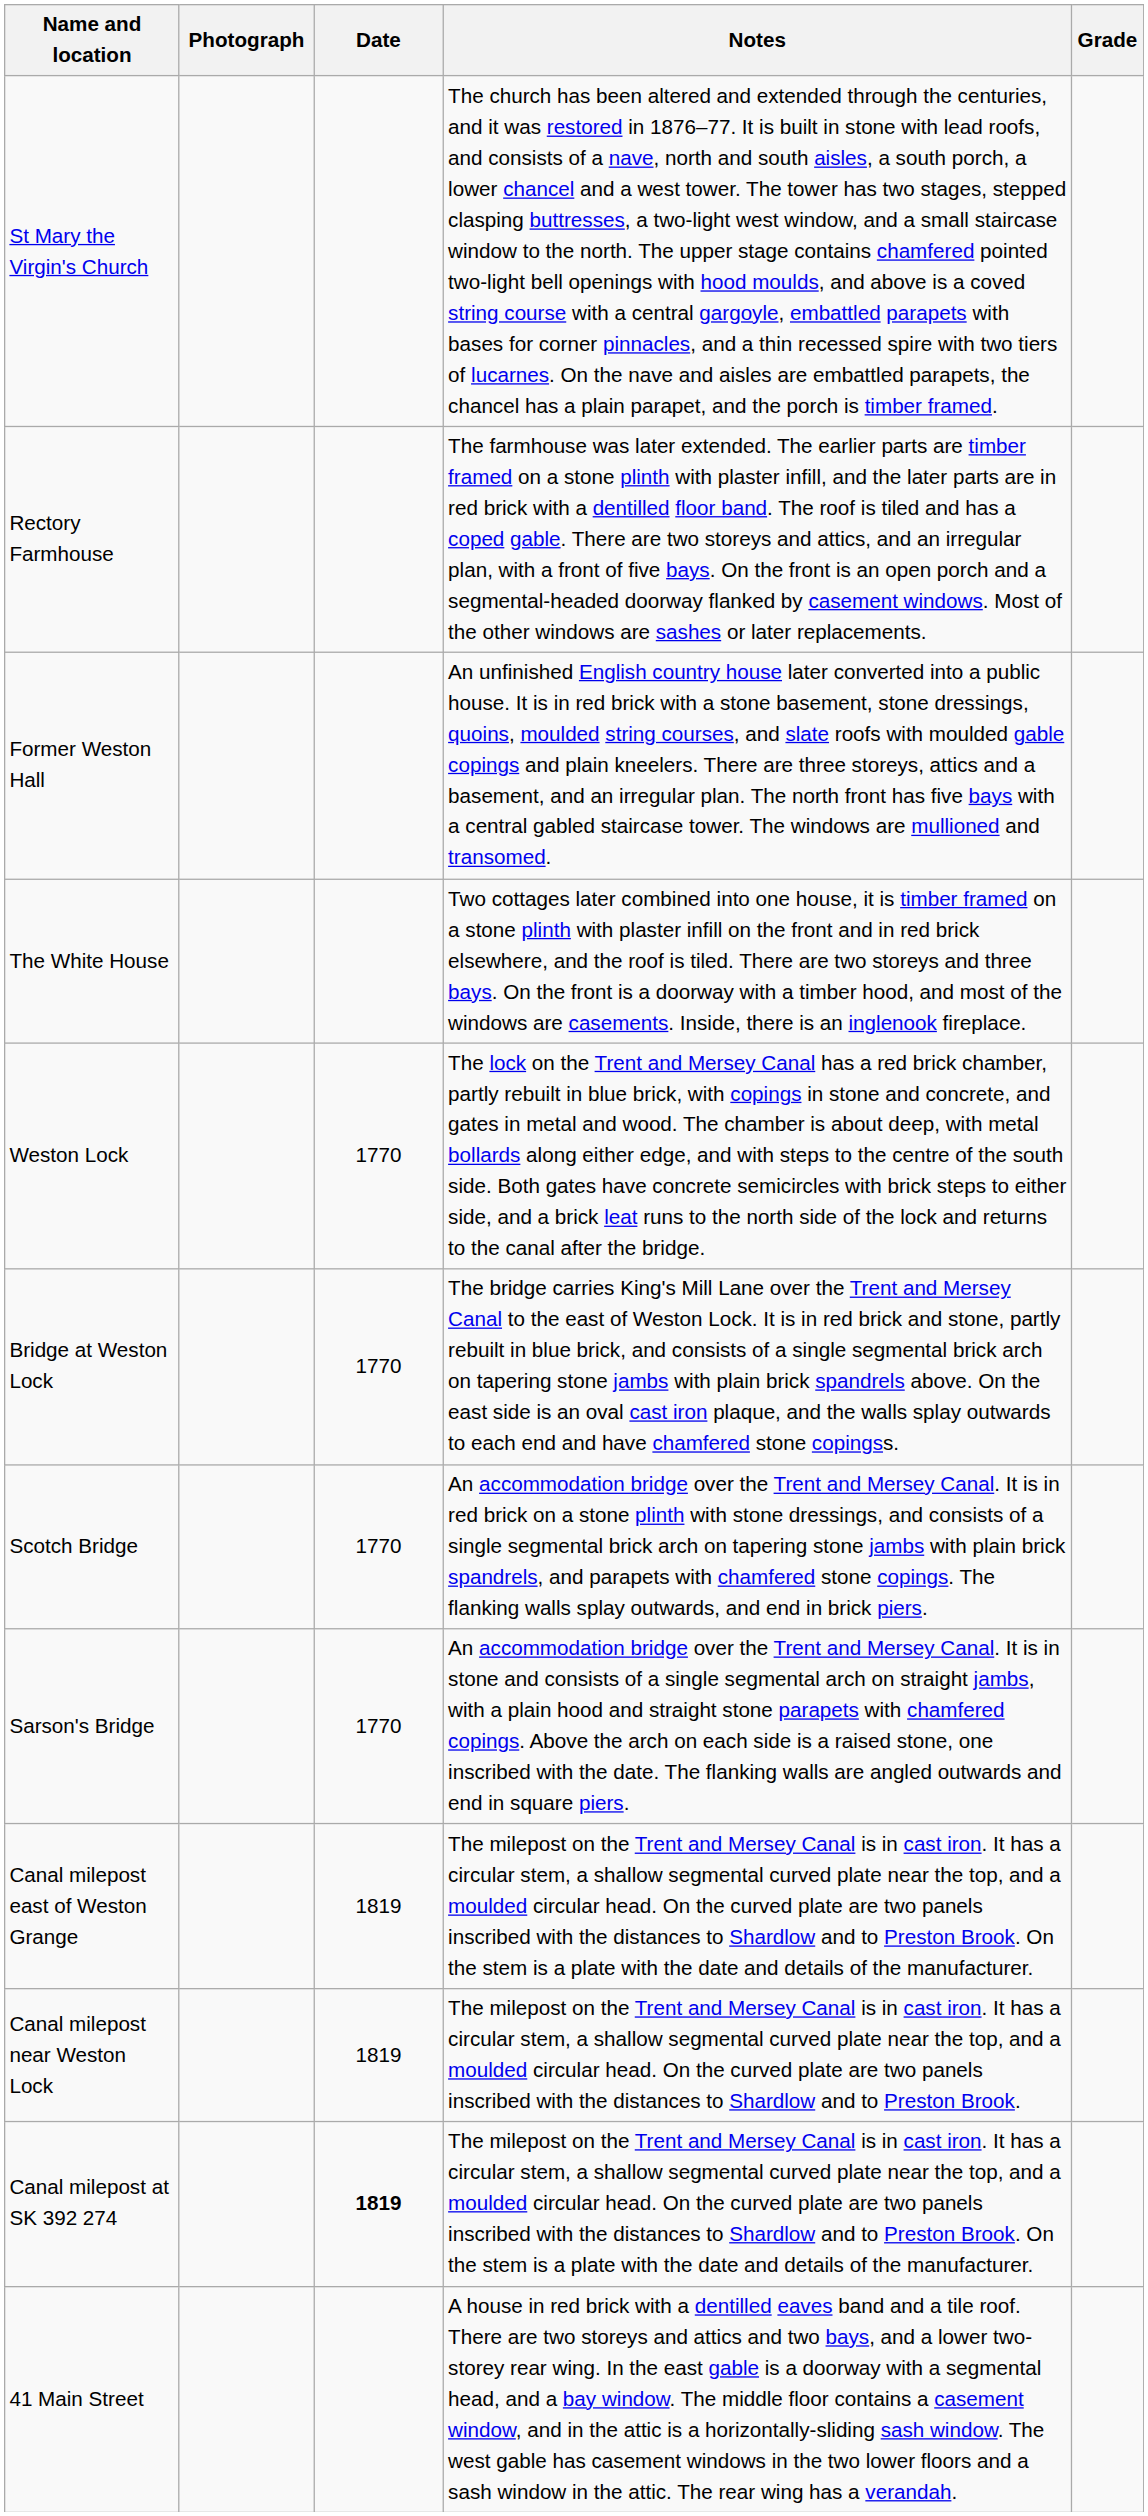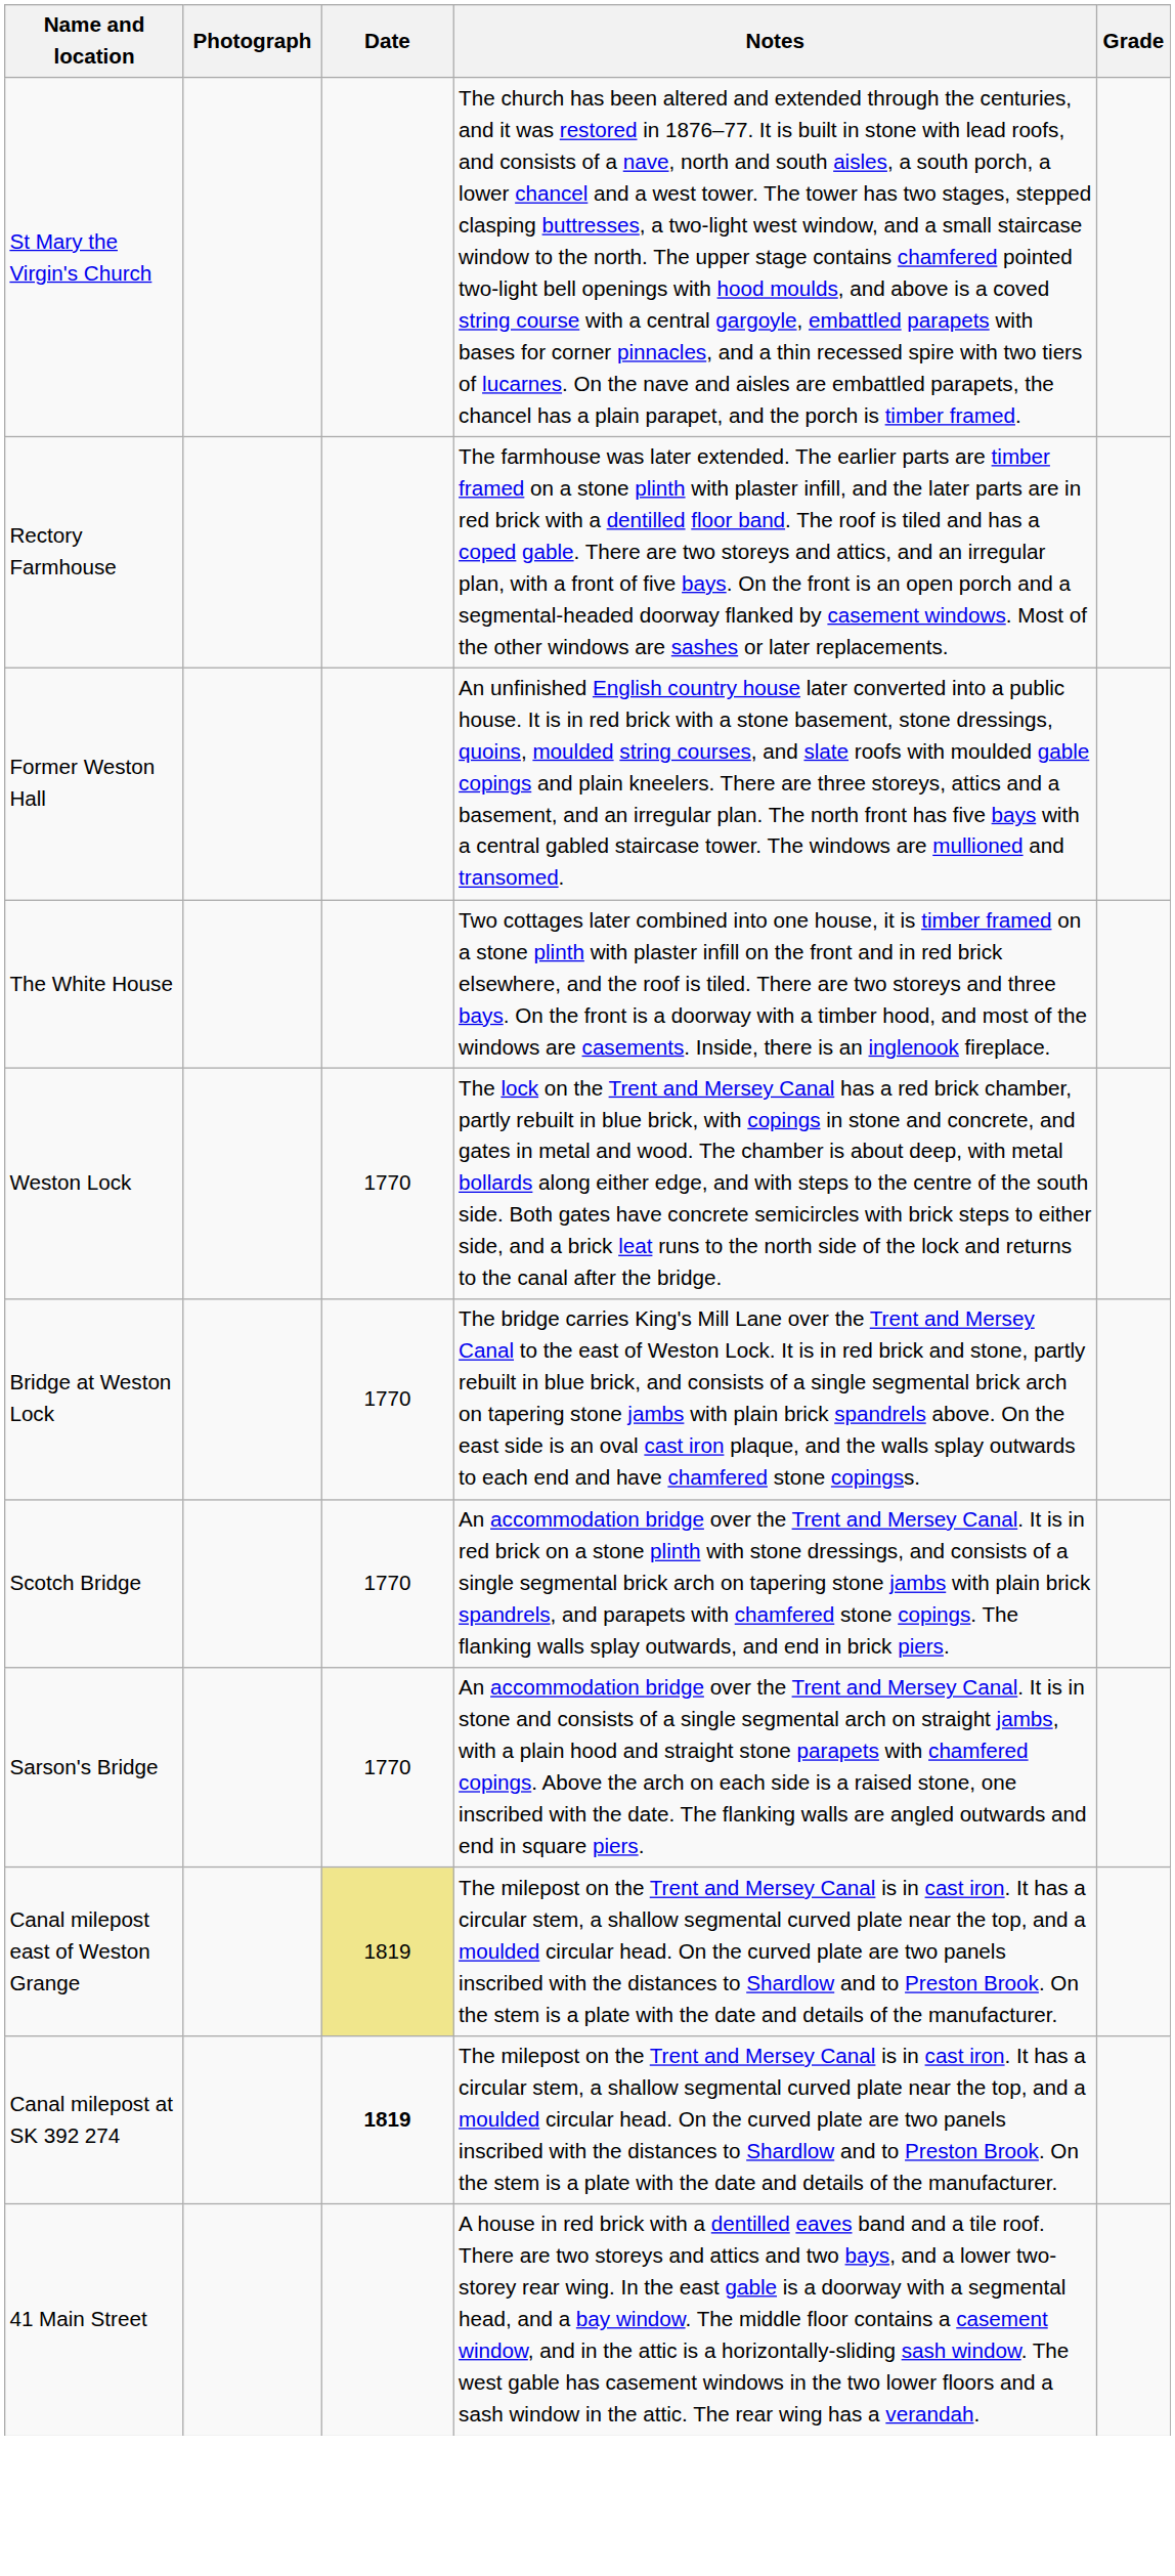 <table class="wikitable sortable plainrowheaders" style="width:100%; border:0; text-align:left; line-height:150%;">
 <tr>
 <th scope="col"  style="width:150px">Name and location</th>
 <th scope="col"  style="width:100px" class="unsortable">Photograph</th>
 <th scope="col"  style="width:120px">Date</th>
 <th scope="col"  style="width:650px" class="unsortable">Notes</th>
 <th scope="col"  style="width:50px">Grade</th>
 </tr>
 <tr>
 <td><a href='#'>St Mary the Virgin's Church</a><br><small></small></td>
 <td></td>
 <td align="center"></td>
 <td>The church has been altered and extended through the centuries, and it was <a href='#'>restored</a> in 1876–77.  It is built in stone with lead roofs, and consists of a <a href='#'>nave</a>, north and south <a href='#'>aisles</a>, a south porch, a lower <a href='#'>chancel</a> and a west tower.  The tower has two stages, stepped clasping <a href='#'>buttresses</a>, a two-light west window, and a small staircase window to the north.  The upper stage contains <a href='#'>chamfered</a> pointed two-light bell openings with <a href='#'>hood moulds</a>, and above is a coved <a href='#'>string course</a> with a central <a href='#'>gargoyle</a>, <a href='#'>embattled</a> <a href='#'>parapets</a> with bases for corner <a href='#'>pinnacles</a>, and a thin recessed spire with two tiers of <a href='#'>lucarnes</a>.  On the nave and aisles are embattled parapets, the chancel has a plain parapet, and the porch is <a href='#'>timber framed</a>.</td>
 <td align="center" ></td>
 </tr>
 <tr>
 <td>Rectory Farmhouse<br><small></small></td>
 <td></td>
 <td align="center"></td>
 <td>The farmhouse was later extended.  The earlier parts are <a href='#'>timber framed</a> on a stone <a href='#'>plinth</a> with plaster infill, and the later parts are in red brick with a <a href='#'>dentilled</a> <a href='#'>floor band</a>.  The roof is tiled and has a <a href='#'>coped</a> <a href='#'>gable</a>.  There are two storeys and attics, and an irregular plan, with a front of five <a href='#'>bays</a>.  On the front is an open porch and a segmental-headed doorway flanked by <a href='#'>casement windows</a>.  Most of the other windows are <a href='#'>sashes</a> or later replacements.</td>
 <td align="center" ></td>
 </tr>
 <tr>
 <td>Former Weston Hall<br><small></small></td>
 <td></td>
 <td align="center"></td>
 <td>An unfinished <a href='#'>English country house</a> later converted into a public house.  It is in red brick with a stone basement, stone dressings, <a href='#'>quoins</a>, <a href='#'>moulded</a> <a href='#'>string courses</a>, and <a href='#'>slate</a> roofs with moulded <a href='#'>gable</a> <a href='#'>copings</a> and plain kneelers.  There are three storeys, attics and a basement, and an irregular plan.  The north front has five <a href='#'>bays</a> with a central gabled staircase tower.  The windows are <a href='#'>mullioned</a> and <a href='#'>transomed</a>.</td>
 <td align="center" ></td>
 </tr>
 <tr>
 <td>The White House<br><small></small></td>
 <td></td>
 <td align="center"></td>
 <td>Two cottages later combined into one house, it is <a href='#'>timber framed</a> on a stone <a href='#'>plinth</a> with plaster infill on the front and in red brick elsewhere, and the roof is tiled.  There are two storeys and three <a href='#'>bays</a>.  On the front is a doorway with a timber hood, and most of the windows are <a href='#'>casements</a>.  Inside, there is an <a href='#'>inglenook</a> fireplace.</td>
 <td align="center" ></td>
 </tr>
 <tr>
 <td>Weston Lock<br><small></small></td>
 <td></td>
 <td align="center">1770</td>
 <td>The <a href='#'>lock</a> on the <a href='#'>Trent and Mersey Canal</a> has a red brick chamber, partly rebuilt in blue brick, with <a href='#'>copings</a> in stone and concrete, and gates in metal and wood.  The chamber is about  deep, with metal <a href='#'>bollards</a> along either edge, and with steps to the centre of the south side.  Both gates have concrete semicircles with brick steps to either side, and a brick <a href='#'>leat</a> runs to the north side of the lock and returns to the canal after the bridge.</td>
 <td align="center" ></td>
 </tr>
 <tr>
 <td>Bridge at Weston Lock<br><small></small></td>
 <td></td>
 <td align="center">1770</td>
 <td>The bridge carries King's Mill Lane over the <a href='#'>Trent and Mersey Canal</a> to the east of Weston Lock.  It is in red brick and stone, partly rebuilt in blue brick, and consists of a single segmental brick arch on tapering stone <a href='#'>jambs</a> with plain brick <a href='#'>spandrels</a> above.  On the east side is an oval <a href='#'>cast iron</a> plaque, and the walls splay outwards to each end and have <a href='#'>chamfered</a> stone <a href='#'>copings</a>s.</td>
 <td align="center" ></td>
 </tr>
 <tr>
 <td>Scotch Bridge<br><small></small></td>
 <td></td>
 <td align="center">1770</td>
 <td>An <a href='#'>accommodation bridge</a> over the <a href='#'>Trent and Mersey Canal</a>.  It is in red brick on a stone <a href='#'>plinth</a> with stone dressings, and consists of a single segmental brick arch on tapering stone <a href='#'>jambs</a> with plain brick <a href='#'>spandrels</a>, and parapets with <a href='#'>chamfered</a> stone <a href='#'>copings</a>.  The flanking walls splay outwards, and end in brick <a href='#'>piers</a>.</td>
 <td align="center" ></td>
 </tr>
 <tr>
 <td>Sarson's Bridge<br><small></small></td>
 <td></td>
 <td align="center">1770</td>
 <td>An <a href='#'>accommodation bridge</a> over the <a href='#'>Trent and Mersey Canal</a>.  It is in stone and consists of a single segmental arch on straight <a href='#'>jambs</a>, with a plain hood and straight stone <a href='#'>parapets</a> with <a href='#'>chamfered</a> <a href='#'>copings</a>. Above the arch on each side is a raised stone, one inscribed with the date.  The flanking walls are angled outwards and end in square <a href='#'>piers</a>.</td>
 <td align="center" ></td>
 </tr>
 <tr>
 <td>Canal milepost east of Weston Grange<br><small></small></td>
 <td></td>
-<td align="center">1819</td>
+<td align="center" style="background: khaki;">1819</td>
 <td>The milepost on the <a href='#'>Trent and Mersey Canal</a> is in <a href='#'>cast iron</a>.  It has a circular stem, a shallow segmental curved plate near the top, and a <a href='#'>moulded</a> circular head.  On the curved plate are two panels inscribed with the distances to <a href='#'>Shardlow</a> and to <a href='#'>Preston Brook</a>.  On the stem is a plate with the date and details of the manufacturer.</td>
-<td align="center" ></td>
-</tr>
-<tr>
-<td>Canal milepost near Weston Lock<br><small></small></td>
-<td></td>
-<td align="center">1819</td>
-<td>The milepost on the <a href='#'>Trent and Mersey Canal</a> is in <a href='#'>cast iron</a>.  It has a circular stem, a shallow segmental curved plate near the top, and a <a href='#'>moulded</a> circular head.  On the curved plate are two panels inscribed with the distances to <a href='#'>Shardlow</a> and to <a href='#'>Preston Brook</a>.</td>
 <td align="center" ></td>
 </tr>
 <tr>
 <td>Canal milepost at SK 392 274<br><small></small></td>
 <td></td>
 <td align="center"><strong>1819</strong></td>
 <td>The milepost on the <a href='#'>Trent and Mersey Canal</a> is in <a href='#'>cast iron</a>.  It has a circular stem, a shallow segmental curved plate near the top, and a <a href='#'>moulded</a> circular head.  On the curved plate are two panels inscribed with the distances to <a href='#'>Shardlow</a> and to <a href='#'>Preston Brook</a>.  On the stem is a plate with the date and details of the manufacturer.</td>
 <td align="center" ></td>
 </tr>
 <tr>
 <td>41 Main Street<br><small></small></td>
 <td></td>
 <td align="center"></td>
 <td>A house in red brick with a <a href='#'>dentilled</a> <a href='#'>eaves</a> band and a tile roof.  There are two storeys and attics and two <a href='#'>bays</a>, and a lower two-storey rear wing.  In the east <a href='#'>gable</a> is a doorway with a segmental head, and a <a href='#'>bay window</a>.  The middle floor contains a <a href='#'>casement window</a>, and in the attic is a horizontally-sliding <a href='#'>sash window</a>.  The west gable has casement windows in the two lower floors and a sash window in the attic.  The rear wing has a <a href='#'>verandah</a>.</td>
 <td align="center" ></td>
 </tr>
 <tr>
 </tr>
 </table>
